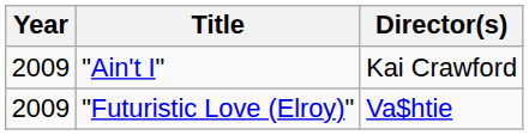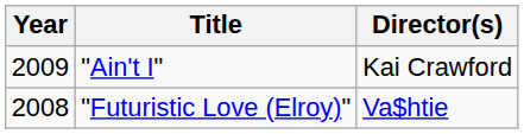 <table class="wikitable">
 <tr>
 <th>Year</th>
 <th>Title</th>
 <th>Director(s)</th>
 </tr>
 <tr>
 <td>2009</td>
 <td>"<a href='#'>Ain't I</a>"</td>
 <td>Kai Crawford</td>
 </tr>
 <tr>
-<td>2009</td>
+<td>2008</td>
 <td>"<a href='#'>Futuristic Love (Elroy)</a>"</td>
 <td><a href='#'>Va$htie</a></td>
 </tr>
 </table>
